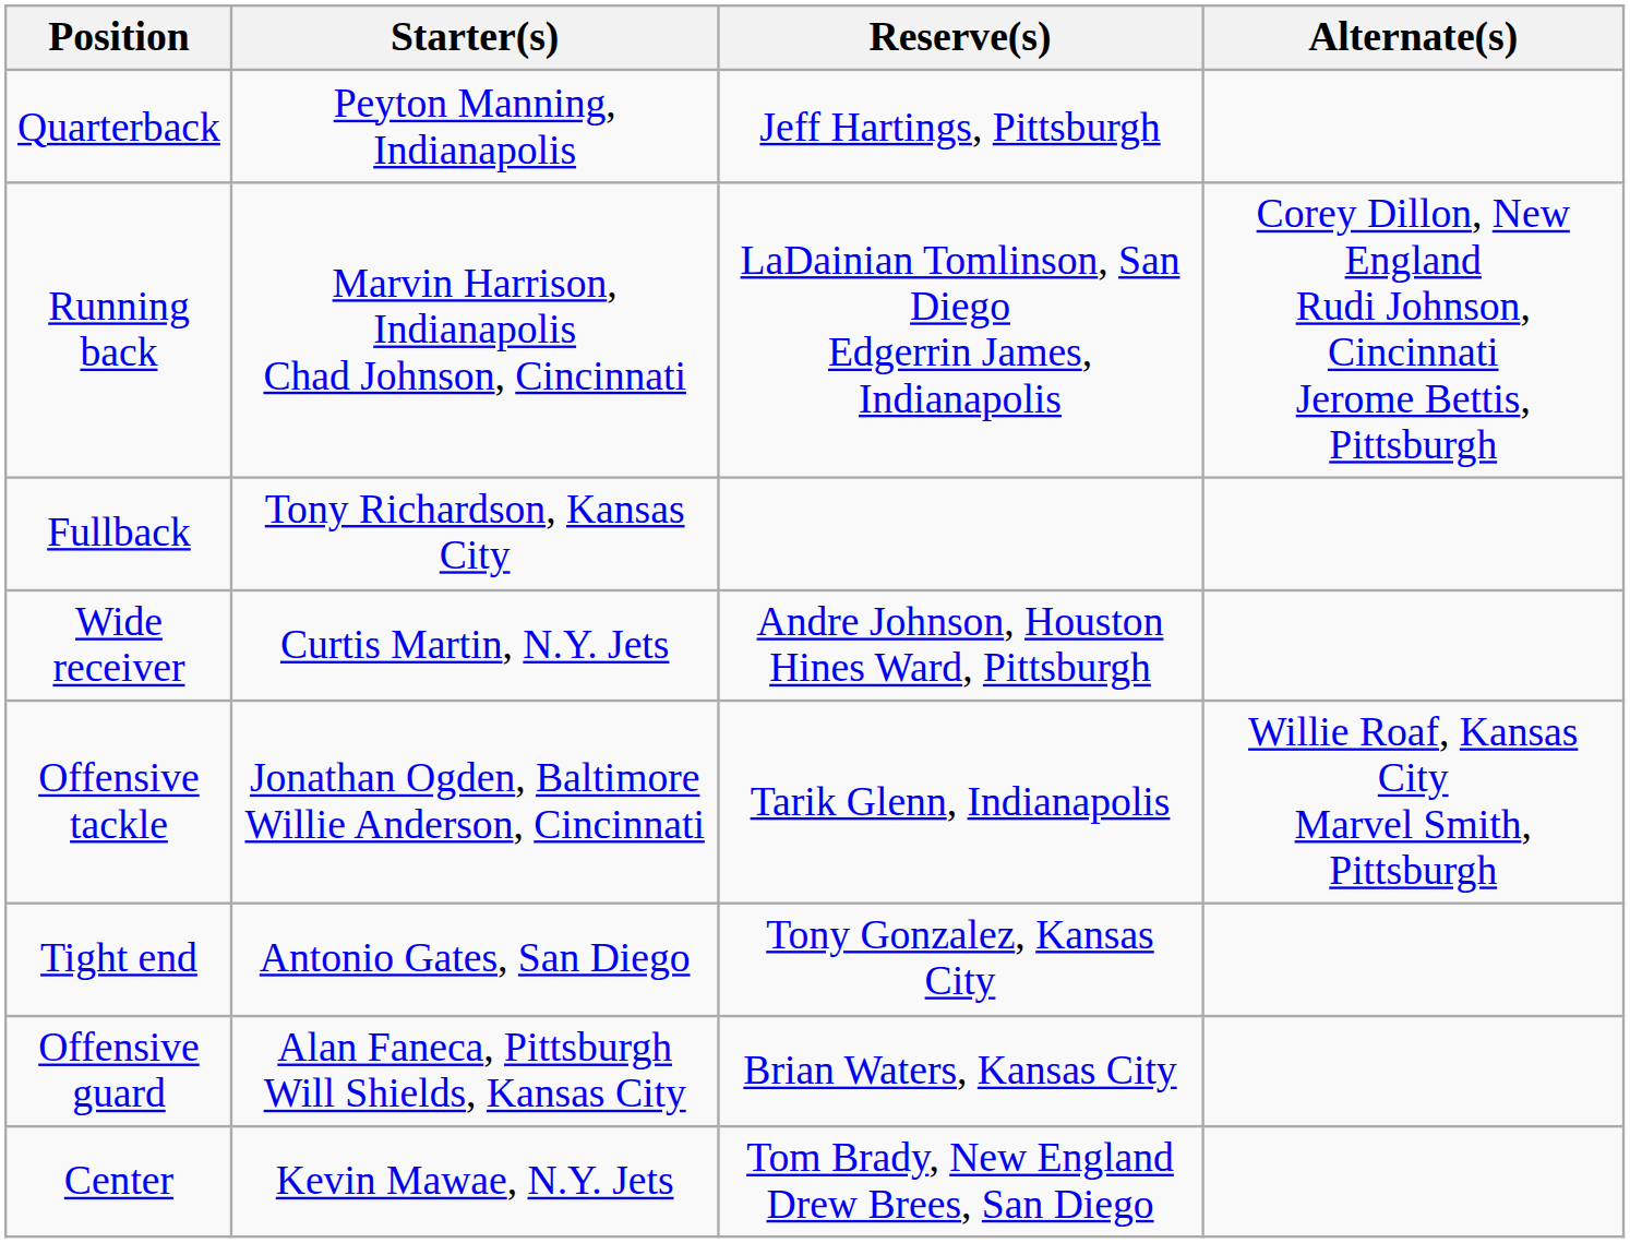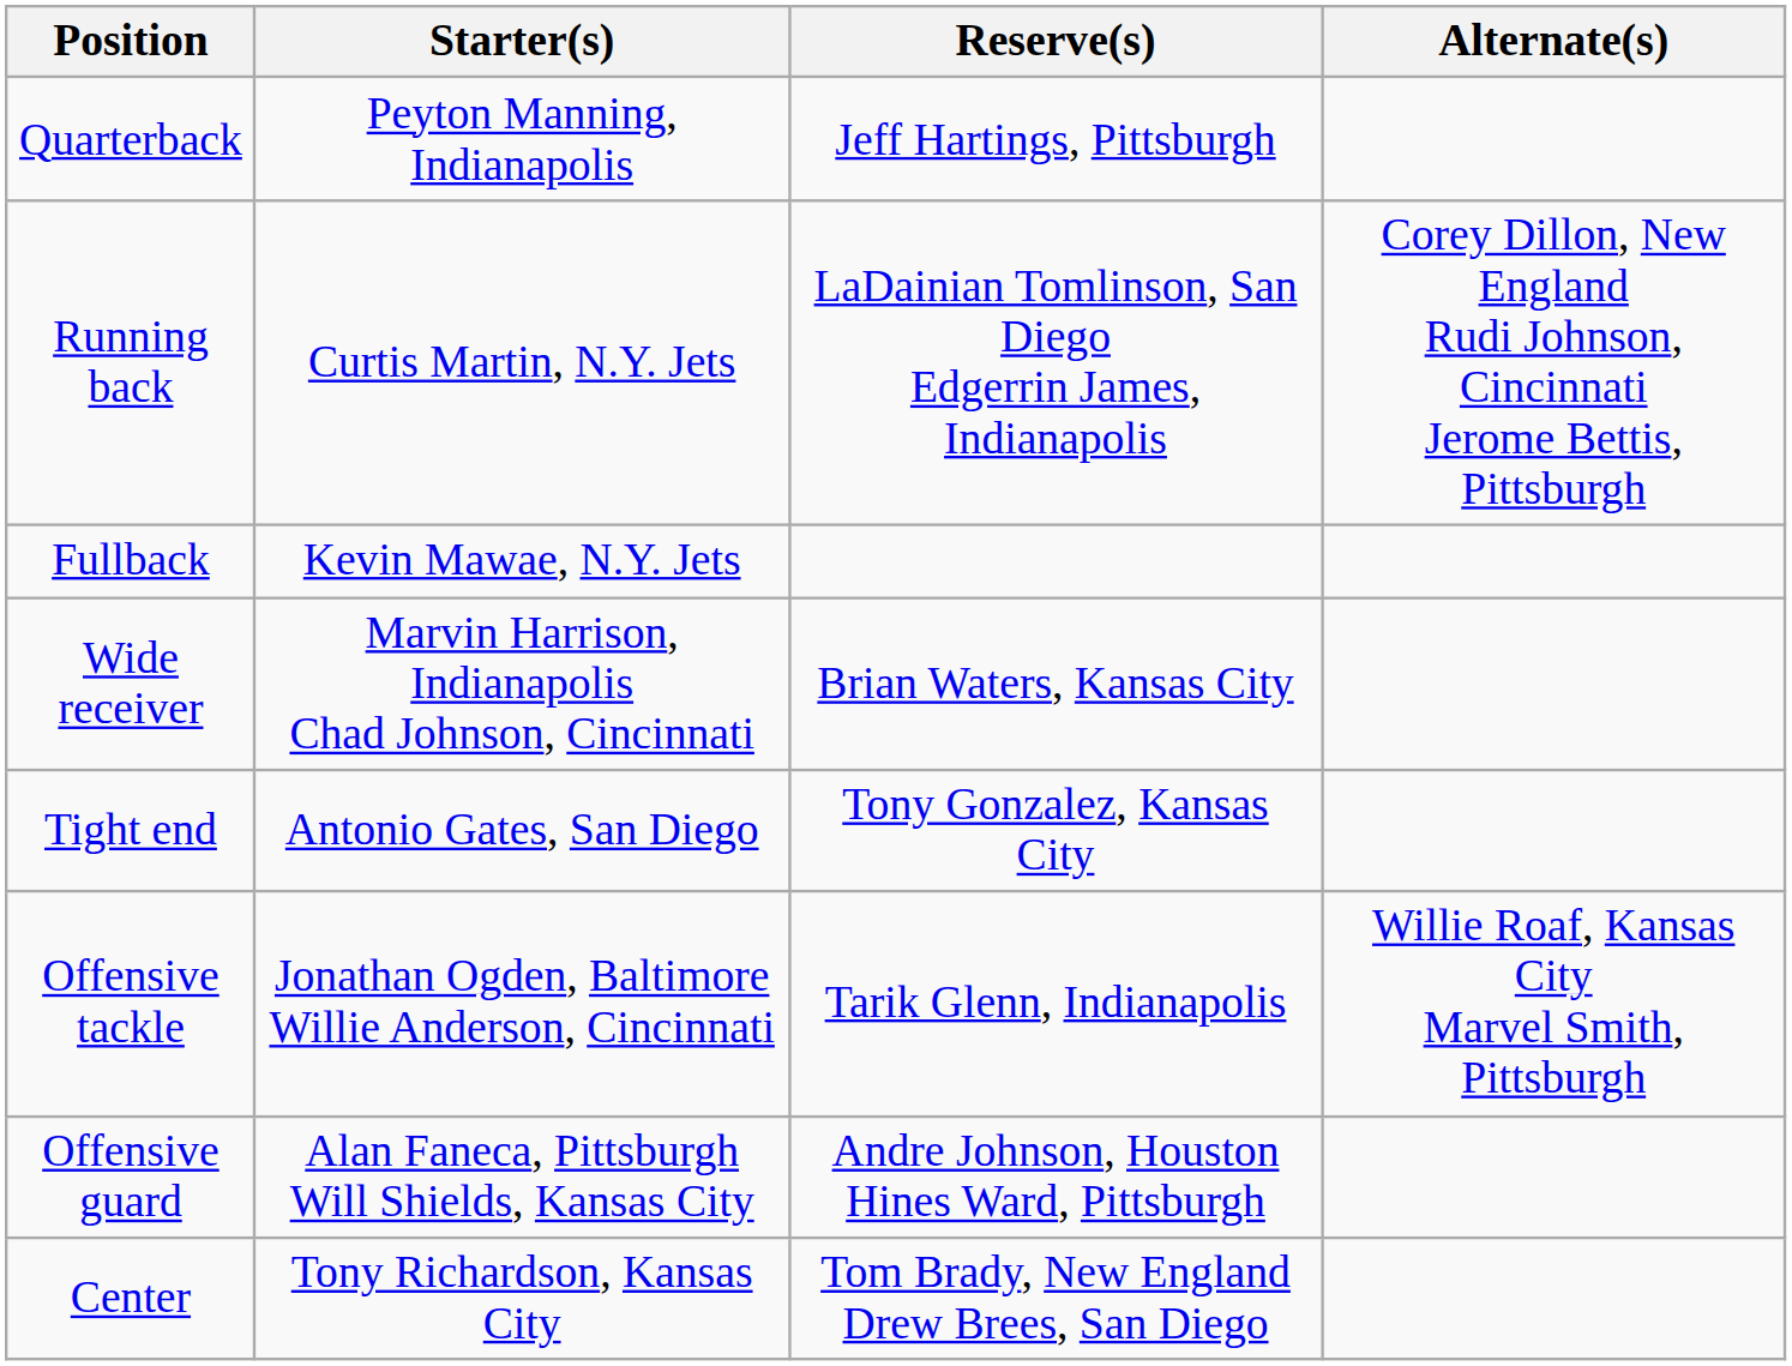 <table class="wikitable" width=50% style="text-align:center;">
 <tr>
 <th width=14%>Position</th>
 <th width=30%>Starter(s)</th>
 <th width=30%>Reserve(s)</th>
 <th width=30%>Alternate(s)</th>
 </tr>
 <tr>
 <td align=center><a href='#'>Quarterback</a></td>
 <td> <a href='#'>Peyton Manning</a>, <a href='#'>Indianapolis</a></td>
 <td> <a href='#'>Jeff Hartings</a>, <a href='#'>Pittsburgh</a></td>
 <td></td>
 </tr>
 <tr>
 <td align=center><a href='#'>Running back</a></td>
-<td> <a href='#'>Marvin Harrison</a>, <a href='#'>Indianapolis</a><br> <a href='#'>Chad Johnson</a>, <a href='#'>Cincinnati</a></td>
+<td> <a href='#'>Curtis Martin</a>, <a href='#'>N.Y. Jets</a></td>
 <td> <a href='#'>LaDainian Tomlinson</a>, <a href='#'>San Diego</a><br> <a href='#'>Edgerrin James</a>, <a href='#'>Indianapolis</a></td>
 <td> <a href='#'>Corey Dillon</a>, <a href='#'>New England</a><br> <a href='#'>Rudi Johnson</a>, <a href='#'>Cincinnati</a><br> <a href='#'>Jerome Bettis</a>, <a href='#'>Pittsburgh</a></td>
 </tr>
 <tr>
 <td align=center><a href='#'>Fullback</a></td>
-<td> <a href='#'>Tony Richardson</a>, <a href='#'>Kansas City</a></td>
+<td> <a href='#'>Kevin Mawae</a>, <a href='#'>N.Y. Jets</a></td>
 <td></td>
 <td></td>
 </tr>
 <tr>
 <td align=center><a href='#'>Wide receiver</a></td>
-<td> <a href='#'>Curtis Martin</a>, <a href='#'>N.Y. Jets</a></td>
-<td> <a href='#'>Andre Johnson</a>, <a href='#'>Houston</a><br> <a href='#'>Hines Ward</a>, <a href='#'>Pittsburgh</a></td>
+<td> <a href='#'>Marvin Harrison</a>, <a href='#'>Indianapolis</a><br> <a href='#'>Chad Johnson</a>, <a href='#'>Cincinnati</a></td>
+<td> <a href='#'>Brian Waters</a>, <a href='#'>Kansas City</a></td>
+<td></td>
+</tr>
+<tr>
+<td align=center><a href='#'>Tight end</a></td>
+<td> <a href='#'>Antonio Gates</a>, <a href='#'>San Diego</a></td>
+<td> <a href='#'>Tony Gonzalez</a>, <a href='#'>Kansas City</a></td>
 <td></td>
 </tr>
 <tr>
 <td align=center><a href='#'>Offensive tackle</a></td>
 <td> <a href='#'>Jonathan Ogden</a>, <a href='#'>Baltimore</a><br> <a href='#'>Willie Anderson</a>, <a href='#'>Cincinnati</a></td>
 <td> <a href='#'>Tarik Glenn</a>, <a href='#'>Indianapolis</a></td>
 <td> <a href='#'>Willie Roaf</a>, <a href='#'>Kansas City</a><br> <a href='#'>Marvel Smith</a>, <a href='#'>Pittsburgh</a></td>
 </tr>
 <tr>
-<td align=center><a href='#'>Tight end</a></td>
-<td> <a href='#'>Antonio Gates</a>, <a href='#'>San Diego</a></td>
-<td> <a href='#'>Tony Gonzalez</a>, <a href='#'>Kansas City</a></td>
-<td></td>
-</tr>
-<tr>
 <td align=center><a href='#'>Offensive guard</a></td>
 <td> <a href='#'>Alan Faneca</a>, <a href='#'>Pittsburgh</a><br> <a href='#'>Will Shields</a>, <a href='#'>Kansas City</a></td>
-<td> <a href='#'>Brian Waters</a>, <a href='#'>Kansas City</a></td>
+<td> <a href='#'>Andre Johnson</a>, <a href='#'>Houston</a><br> <a href='#'>Hines Ward</a>, <a href='#'>Pittsburgh</a></td>
 <td></td>
 </tr>
 <tr>
 <td align=center><a href='#'>Center</a></td>
-<td> <a href='#'>Kevin Mawae</a>, <a href='#'>N.Y. Jets</a></td>
+<td> <a href='#'>Tony Richardson</a>, <a href='#'>Kansas City</a></td>
 <td> <a href='#'>Tom Brady</a>, <a href='#'>New England</a><br> <a href='#'>Drew Brees</a>, <a href='#'>San Diego</a></td>
 <td></td>
 </tr>
 </table>
